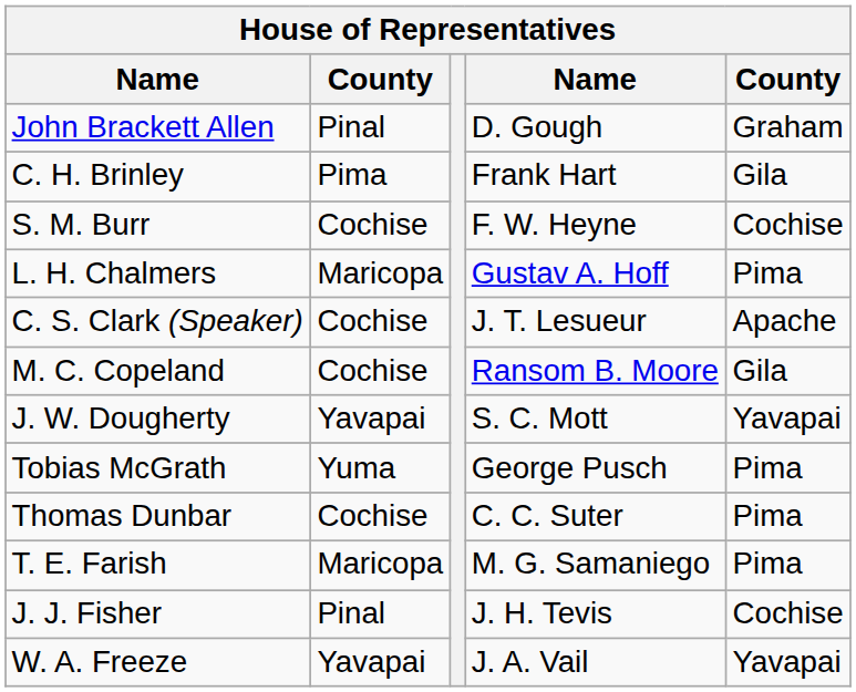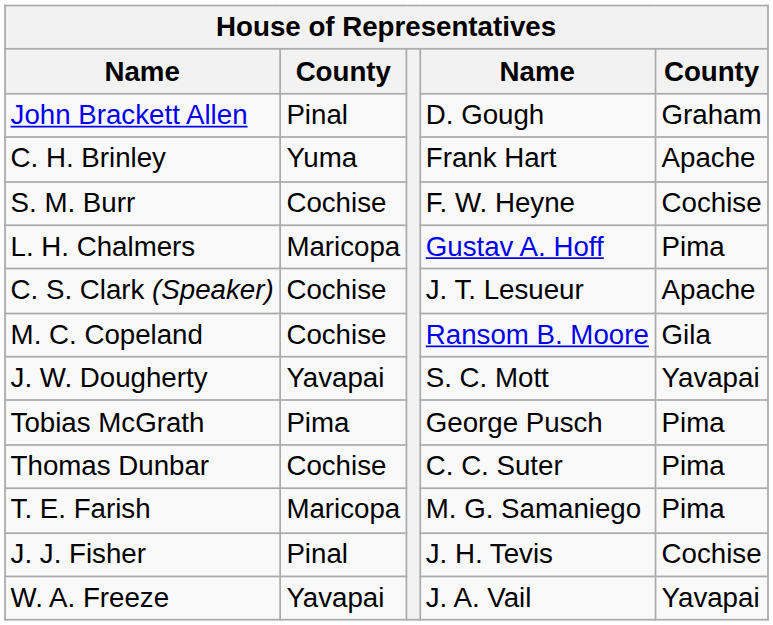 <table class="wikitable" style="float: right">
 <tr>
 <th colspan="5">House of Representatives</th>
 </tr>
 <tr>
 <th>Name</th>
 <th>County</th>
 <th rowspan="13"></th>
 <th>Name</th>
 <th>County</th>
 </tr>
 <tr>
 <td><a href='#'>John Brackett Allen</a></td>
 <td>Pinal</td>
 <td>D. Gough</td>
 <td>Graham</td>
 </tr>
 <tr>
 <td>C. H. Brinley</td>
-<td>Pima</td>
+<td>Yuma</td>
 <td>Frank Hart</td>
-<td>Gila</td>
+<td>Apache</td>
 </tr>
 <tr>
 <td>S. M. Burr</td>
 <td>Cochise</td>
 <td>F. W. Heyne</td>
 <td>Cochise</td>
 </tr>
 <tr>
 <td>L. H. Chalmers</td>
 <td>Maricopa</td>
 <td><a href='#'>Gustav A. Hoff</a></td>
 <td>Pima</td>
 </tr>
 <tr>
 <td>C. S. Clark  <em>(Speaker)</em></td>
 <td>Cochise</td>
 <td>J. T. Lesueur</td>
 <td>Apache</td>
 </tr>
 <tr>
 <td>M. C. Copeland</td>
 <td>Cochise</td>
 <td><a href='#'>Ransom B. Moore</a></td>
 <td>Gila</td>
 </tr>
 <tr>
 <td>J. W. Dougherty</td>
 <td>Yavapai</td>
 <td>S. C. Mott</td>
 <td>Yavapai</td>
 </tr>
 <tr>
 <td>Tobias McGrath</td>
-<td>Yuma</td>
+<td>Pima</td>
 <td>George Pusch</td>
 <td>Pima</td>
 </tr>
 <tr>
 <td>Thomas Dunbar</td>
 <td>Cochise</td>
 <td>C. C. Suter</td>
 <td>Pima</td>
 </tr>
 <tr>
 <td>T. E. Farish</td>
 <td>Maricopa</td>
 <td>M. G. Samaniego</td>
 <td>Pima</td>
 </tr>
 <tr>
 <td>J. J. Fisher</td>
 <td>Pinal</td>
 <td>J. H. Tevis</td>
 <td>Cochise</td>
 </tr>
 <tr>
 <td>W. A. Freeze</td>
 <td>Yavapai</td>
 <td>J. A. Vail</td>
 <td>Yavapai</td>
 </tr>
 </table>
